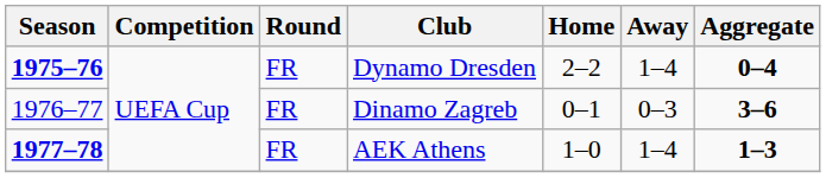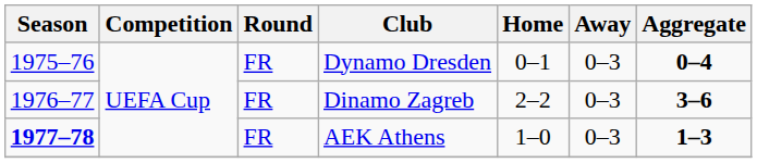 <table class="wikitable">
 <tr>
 <th>Season</th>
 <th>Competition</th>
 <th>Round</th>
 <th>Club</th>
 <th>Home</th>
 <th>Away</th>
 <th>Aggregate</th>
 </tr>
 <tr>
-<td style="background-color:"><strong><a href='#'>1975–76</a></strong></td>
+<td style="background-color:"><a href='#'>1975–76</a></td>
 <td rowspan="3"><a href='#'>UEFA Cup</a></td>
 <td style="background-color:"><a href='#'>FR</a></td>
 <td style="background-color:"> <a href='#'>Dynamo Dresden</a></td>
-<td style="background-color:" align="center">2–2</td>
-<td style="background-color:" align="center">1–4</td>
+<td style="background-color:" align="center">0–1</td>
+<td style="background-color:" align="center">0–3</td>
 <td style="background-color:" align="center"><strong>0–4</strong></td>
 </tr>
 <tr>
 <td style="background-color:"><a href='#'>1976–77</a></td>
 <td style="background-color:"><a href='#'>FR</a></td>
 <td style="background-color:"> <a href='#'>Dinamo Zagreb</a></td>
-<td style="background-color:" align="center">0–1</td>
+<td style="background-color:" align="center">2–2</td>
 <td style="background-color:" align="center">0–3</td>
 <td style="background-color:" align="center"><strong>3–6</strong></td>
 </tr>
 <tr>
 <td style="background-color:"><strong><a href='#'>1977–78</a></strong></td>
 <td style="background-color:"><a href='#'>FR</a></td>
 <td style="background-color:"> <a href='#'>AEK Athens</a></td>
 <td style="background-color:" align="center">1–0</td>
-<td style="background-color:" align="center">1–4</td>
+<td style="background-color:" align="center">0–3</td>
 <td style="background-color:" align="center"><strong>1–3</strong></td>
 </tr>
 <tr>
 </tr>
 </table>
